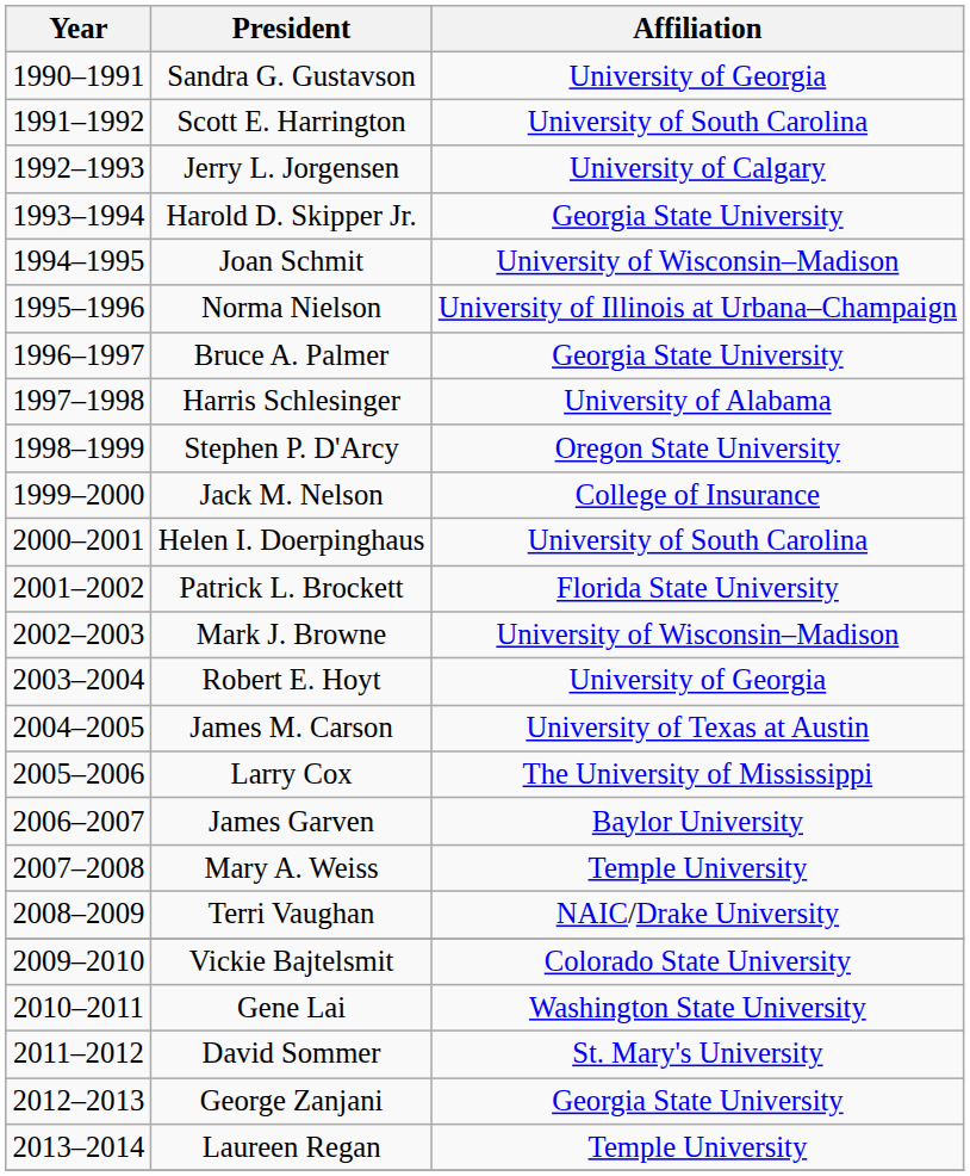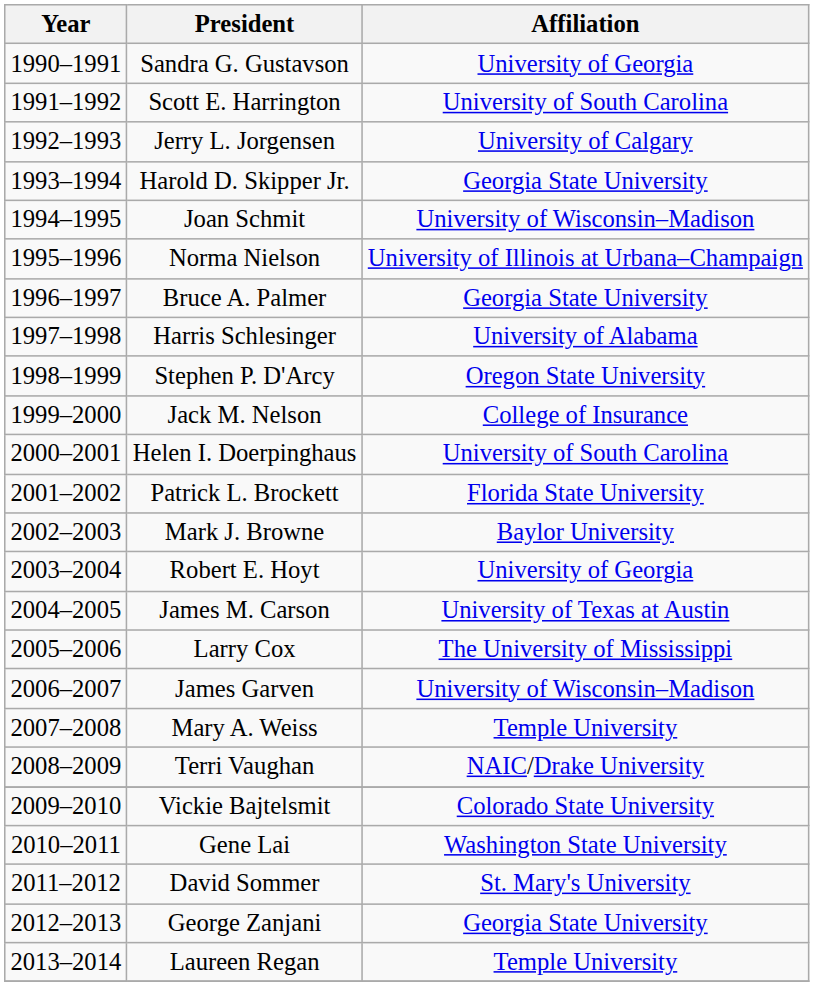 <table class="wikitable">
 <tr>
 <th>Year</th>
 <th>President</th>
 <th>Affiliation</th>
 </tr>
 <tr style="text-align:center;">
 <td>1990–1991</td>
 <td>Sandra G. Gustavson</td>
 <td><a href='#'>University of Georgia</a></td>
 </tr>
 <tr style="text-align:center;">
 <td>1991–1992</td>
 <td>Scott E. Harrington</td>
 <td><a href='#'>University of South Carolina</a></td>
 </tr>
 <tr style="text-align:center;">
 <td>1992–1993</td>
 <td>Jerry L. Jorgensen</td>
 <td><a href='#'>University of Calgary</a></td>
 </tr>
 <tr style="text-align:center;">
 <td>1993–1994</td>
 <td>Harold D. Skipper Jr.</td>
 <td><a href='#'>Georgia State University</a></td>
 </tr>
 <tr style="text-align:center;">
 <td>1994–1995</td>
 <td>Joan Schmit</td>
 <td><a href='#'>University of Wisconsin–Madison</a></td>
 </tr>
 <tr style="text-align:center;">
 <td>1995–1996</td>
 <td>Norma Nielson</td>
 <td><a href='#'>University of Illinois at Urbana–Champaign</a></td>
 </tr>
 <tr style="text-align:center;">
 <td>1996–1997</td>
 <td>Bruce A. Palmer</td>
 <td><a href='#'>Georgia State University</a></td>
 </tr>
 <tr style="text-align:center;">
 <td>1997–1998</td>
 <td>Harris Schlesinger</td>
 <td><a href='#'>University of Alabama</a></td>
 </tr>
 <tr style="text-align:center;">
 <td>1998–1999</td>
 <td>Stephen P. D'Arcy</td>
 <td><a href='#'>Oregon State University</a></td>
 </tr>
 <tr style="text-align:center;">
 <td>1999–2000</td>
 <td>Jack M. Nelson</td>
 <td><a href='#'>College of Insurance</a></td>
 </tr>
 <tr style="text-align:center;">
 <td>2000–2001</td>
 <td>Helen I. Doerpinghaus</td>
 <td><a href='#'>University of South Carolina</a></td>
 </tr>
 <tr style="text-align:center;">
 <td>2001–2002</td>
 <td>Patrick L. Brockett</td>
 <td><a href='#'>Florida State University</a></td>
 </tr>
 <tr style="text-align:center;">
 <td>2002–2003</td>
 <td>Mark J. Browne</td>
-<td><a href='#'>University of Wisconsin–Madison</a></td>
+<td><a href='#'>Baylor University</a></td>
 </tr>
 <tr style="text-align:center;">
 <td>2003–2004</td>
 <td>Robert E. Hoyt</td>
 <td><a href='#'>University of Georgia</a></td>
 </tr>
 <tr style="text-align:center;">
 <td>2004–2005</td>
 <td>James M. Carson</td>
 <td><a href='#'>University of Texas at Austin</a></td>
 </tr>
 <tr style="text-align:center;">
 <td>2005–2006</td>
 <td>Larry Cox</td>
 <td><a href='#'>The University of Mississippi</a></td>
 </tr>
 <tr style="text-align:center;">
 <td>2006–2007</td>
 <td>James Garven</td>
-<td><a href='#'>Baylor University</a></td>
+<td><a href='#'>University of Wisconsin–Madison</a></td>
 </tr>
 <tr style="text-align:center;">
 <td>2007–2008</td>
 <td>Mary A. Weiss</td>
 <td><a href='#'>Temple University</a></td>
 </tr>
 <tr style="text-align:center;">
 <td>2008–2009</td>
 <td>Terri Vaughan</td>
 <td><a href='#'>NAIC</a>/<a href='#'>Drake University</a></td>
 </tr>
 <tr style="text-align:center;">
 </tr>
 <tr style="text-align:center;">
 <td>2009–2010</td>
 <td>Vickie Bajtelsmit</td>
 <td><a href='#'>Colorado State University</a></td>
 </tr>
 <tr style="text-align:center;">
 <td>2010–2011</td>
 <td>Gene Lai</td>
 <td><a href='#'>Washington State University</a></td>
 </tr>
 <tr style="text-align:center;">
 <td>2011–2012</td>
 <td>David Sommer</td>
 <td><a href='#'>St. Mary's University</a></td>
 </tr>
 <tr style="text-align:center;">
 <td>2012–2013</td>
 <td>George Zanjani</td>
 <td><a href='#'>Georgia State University</a></td>
 </tr>
 <tr style="text-align:center;">
 <td>2013–2014</td>
 <td>Laureen Regan</td>
 <td><a href='#'>Temple University</a></td>
 </tr>
 <tr style="text-align:center;">
 </tr>
 </table>
